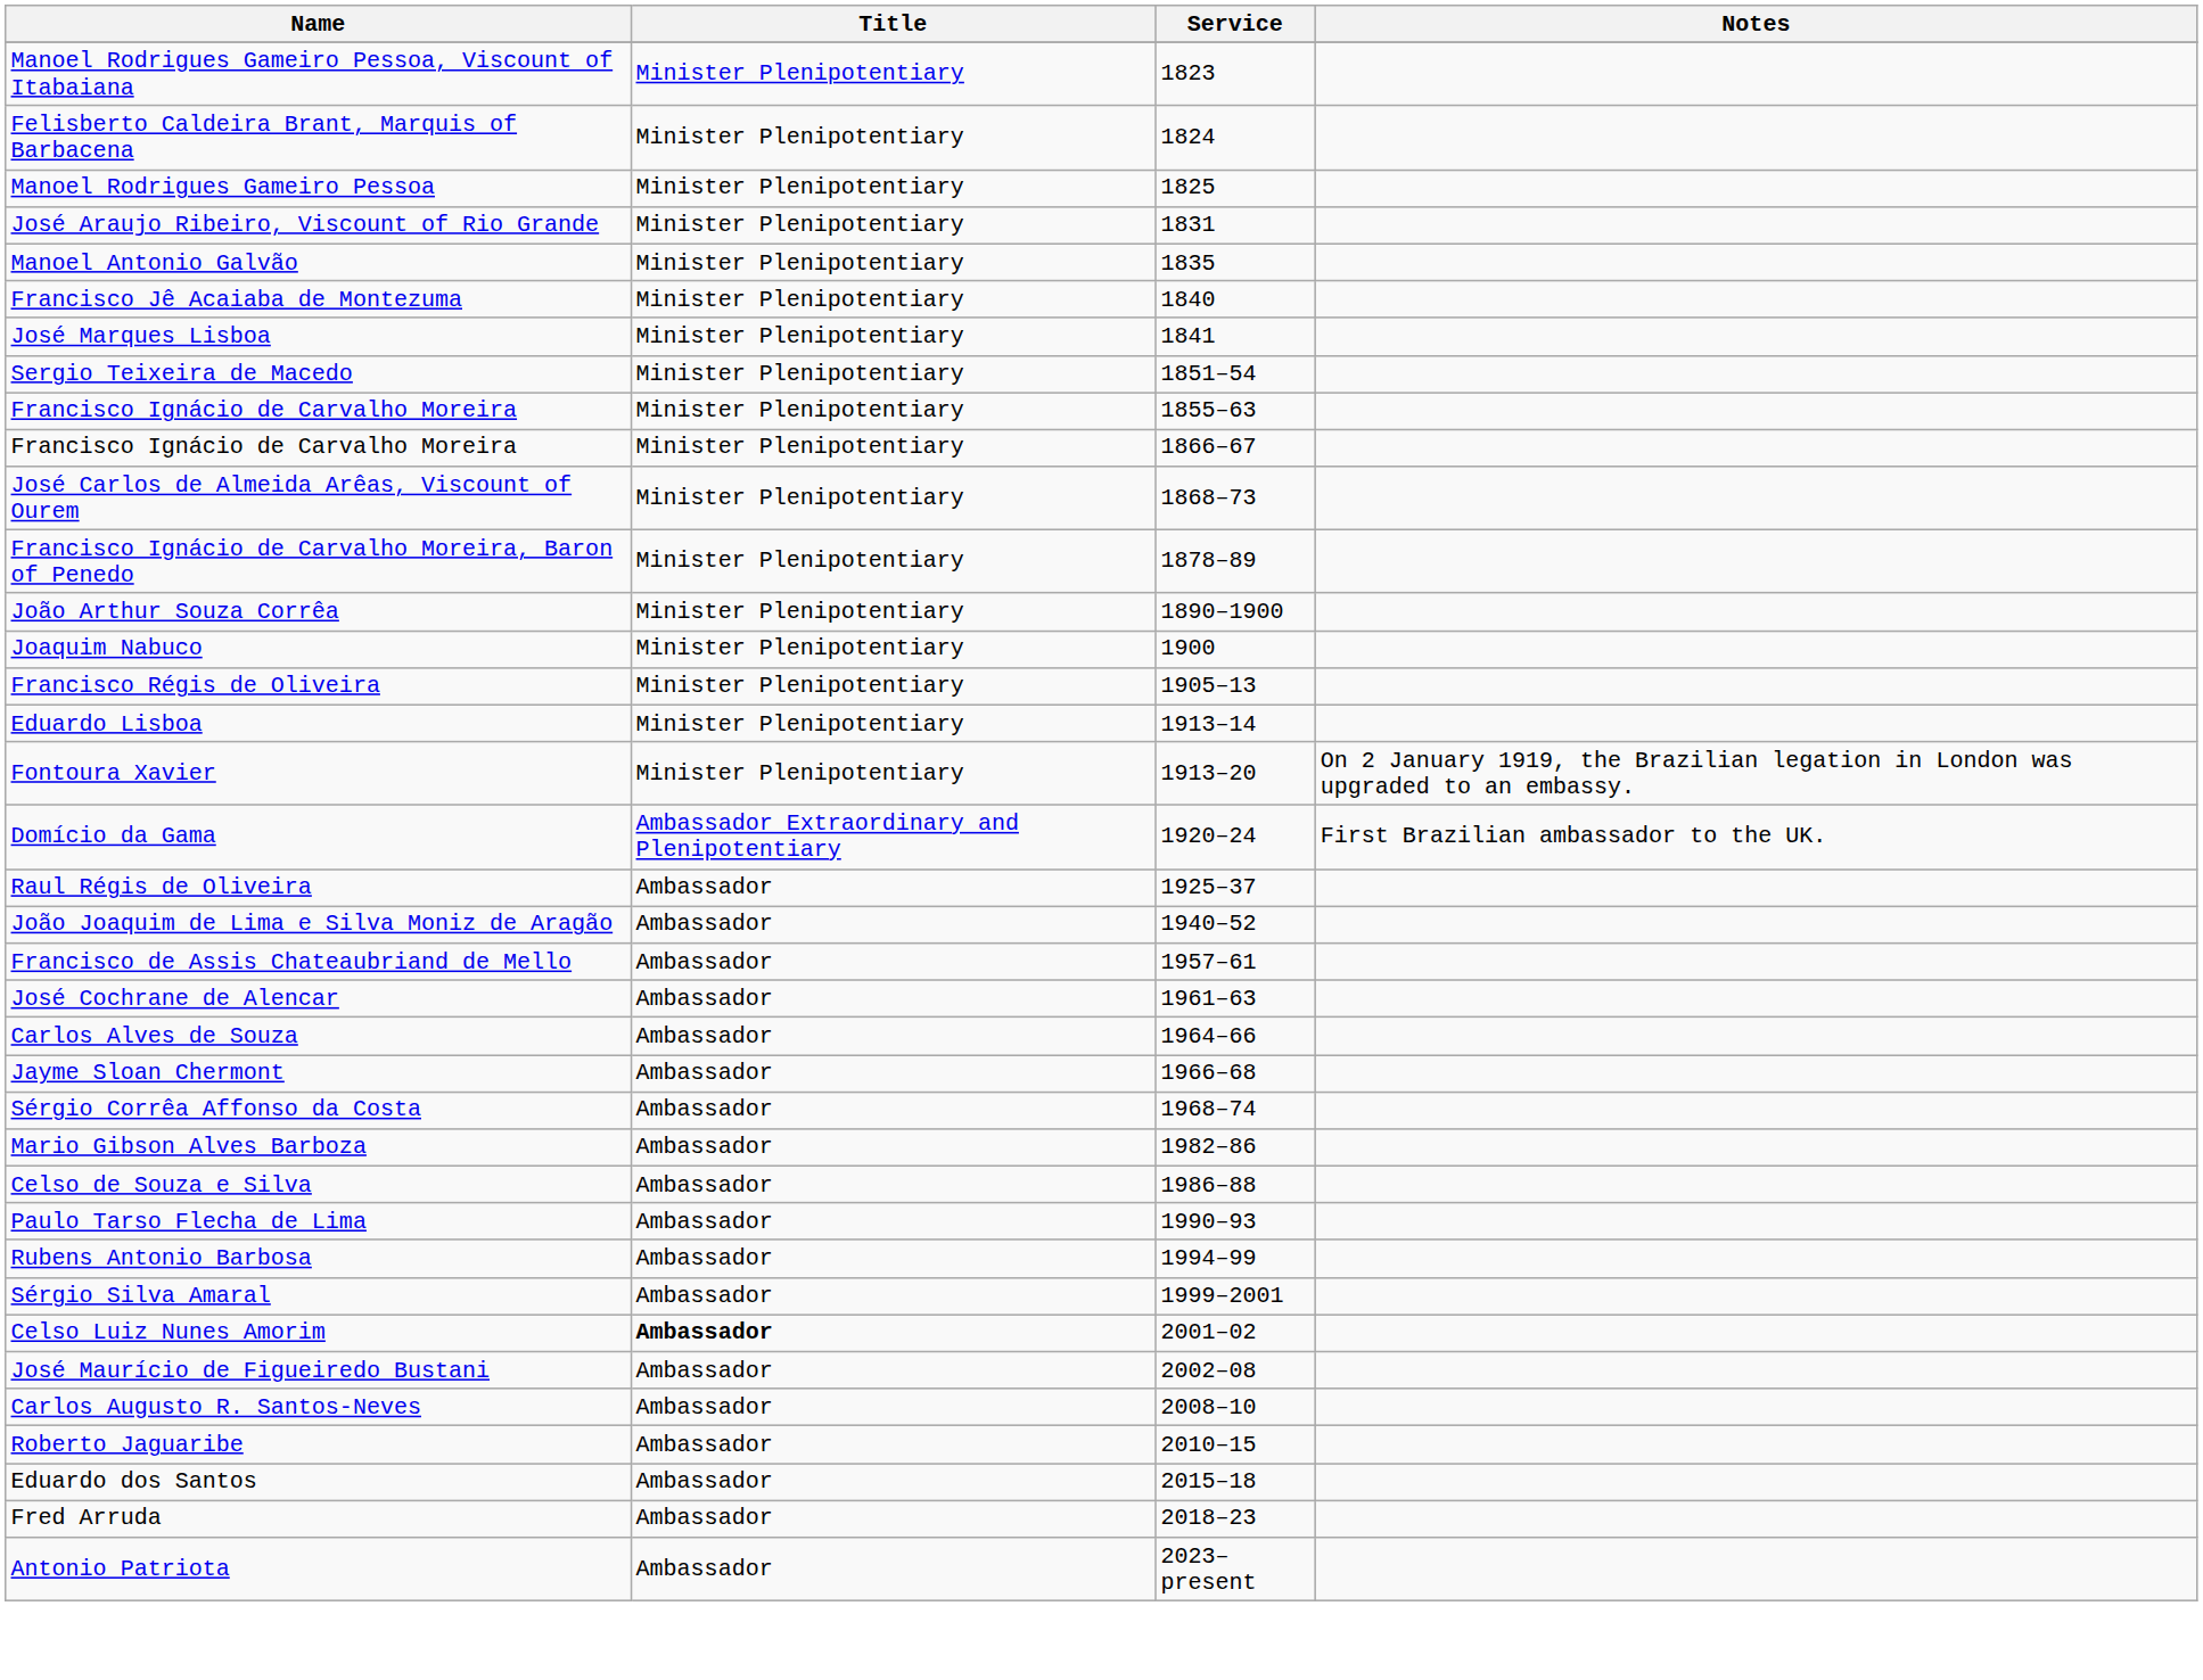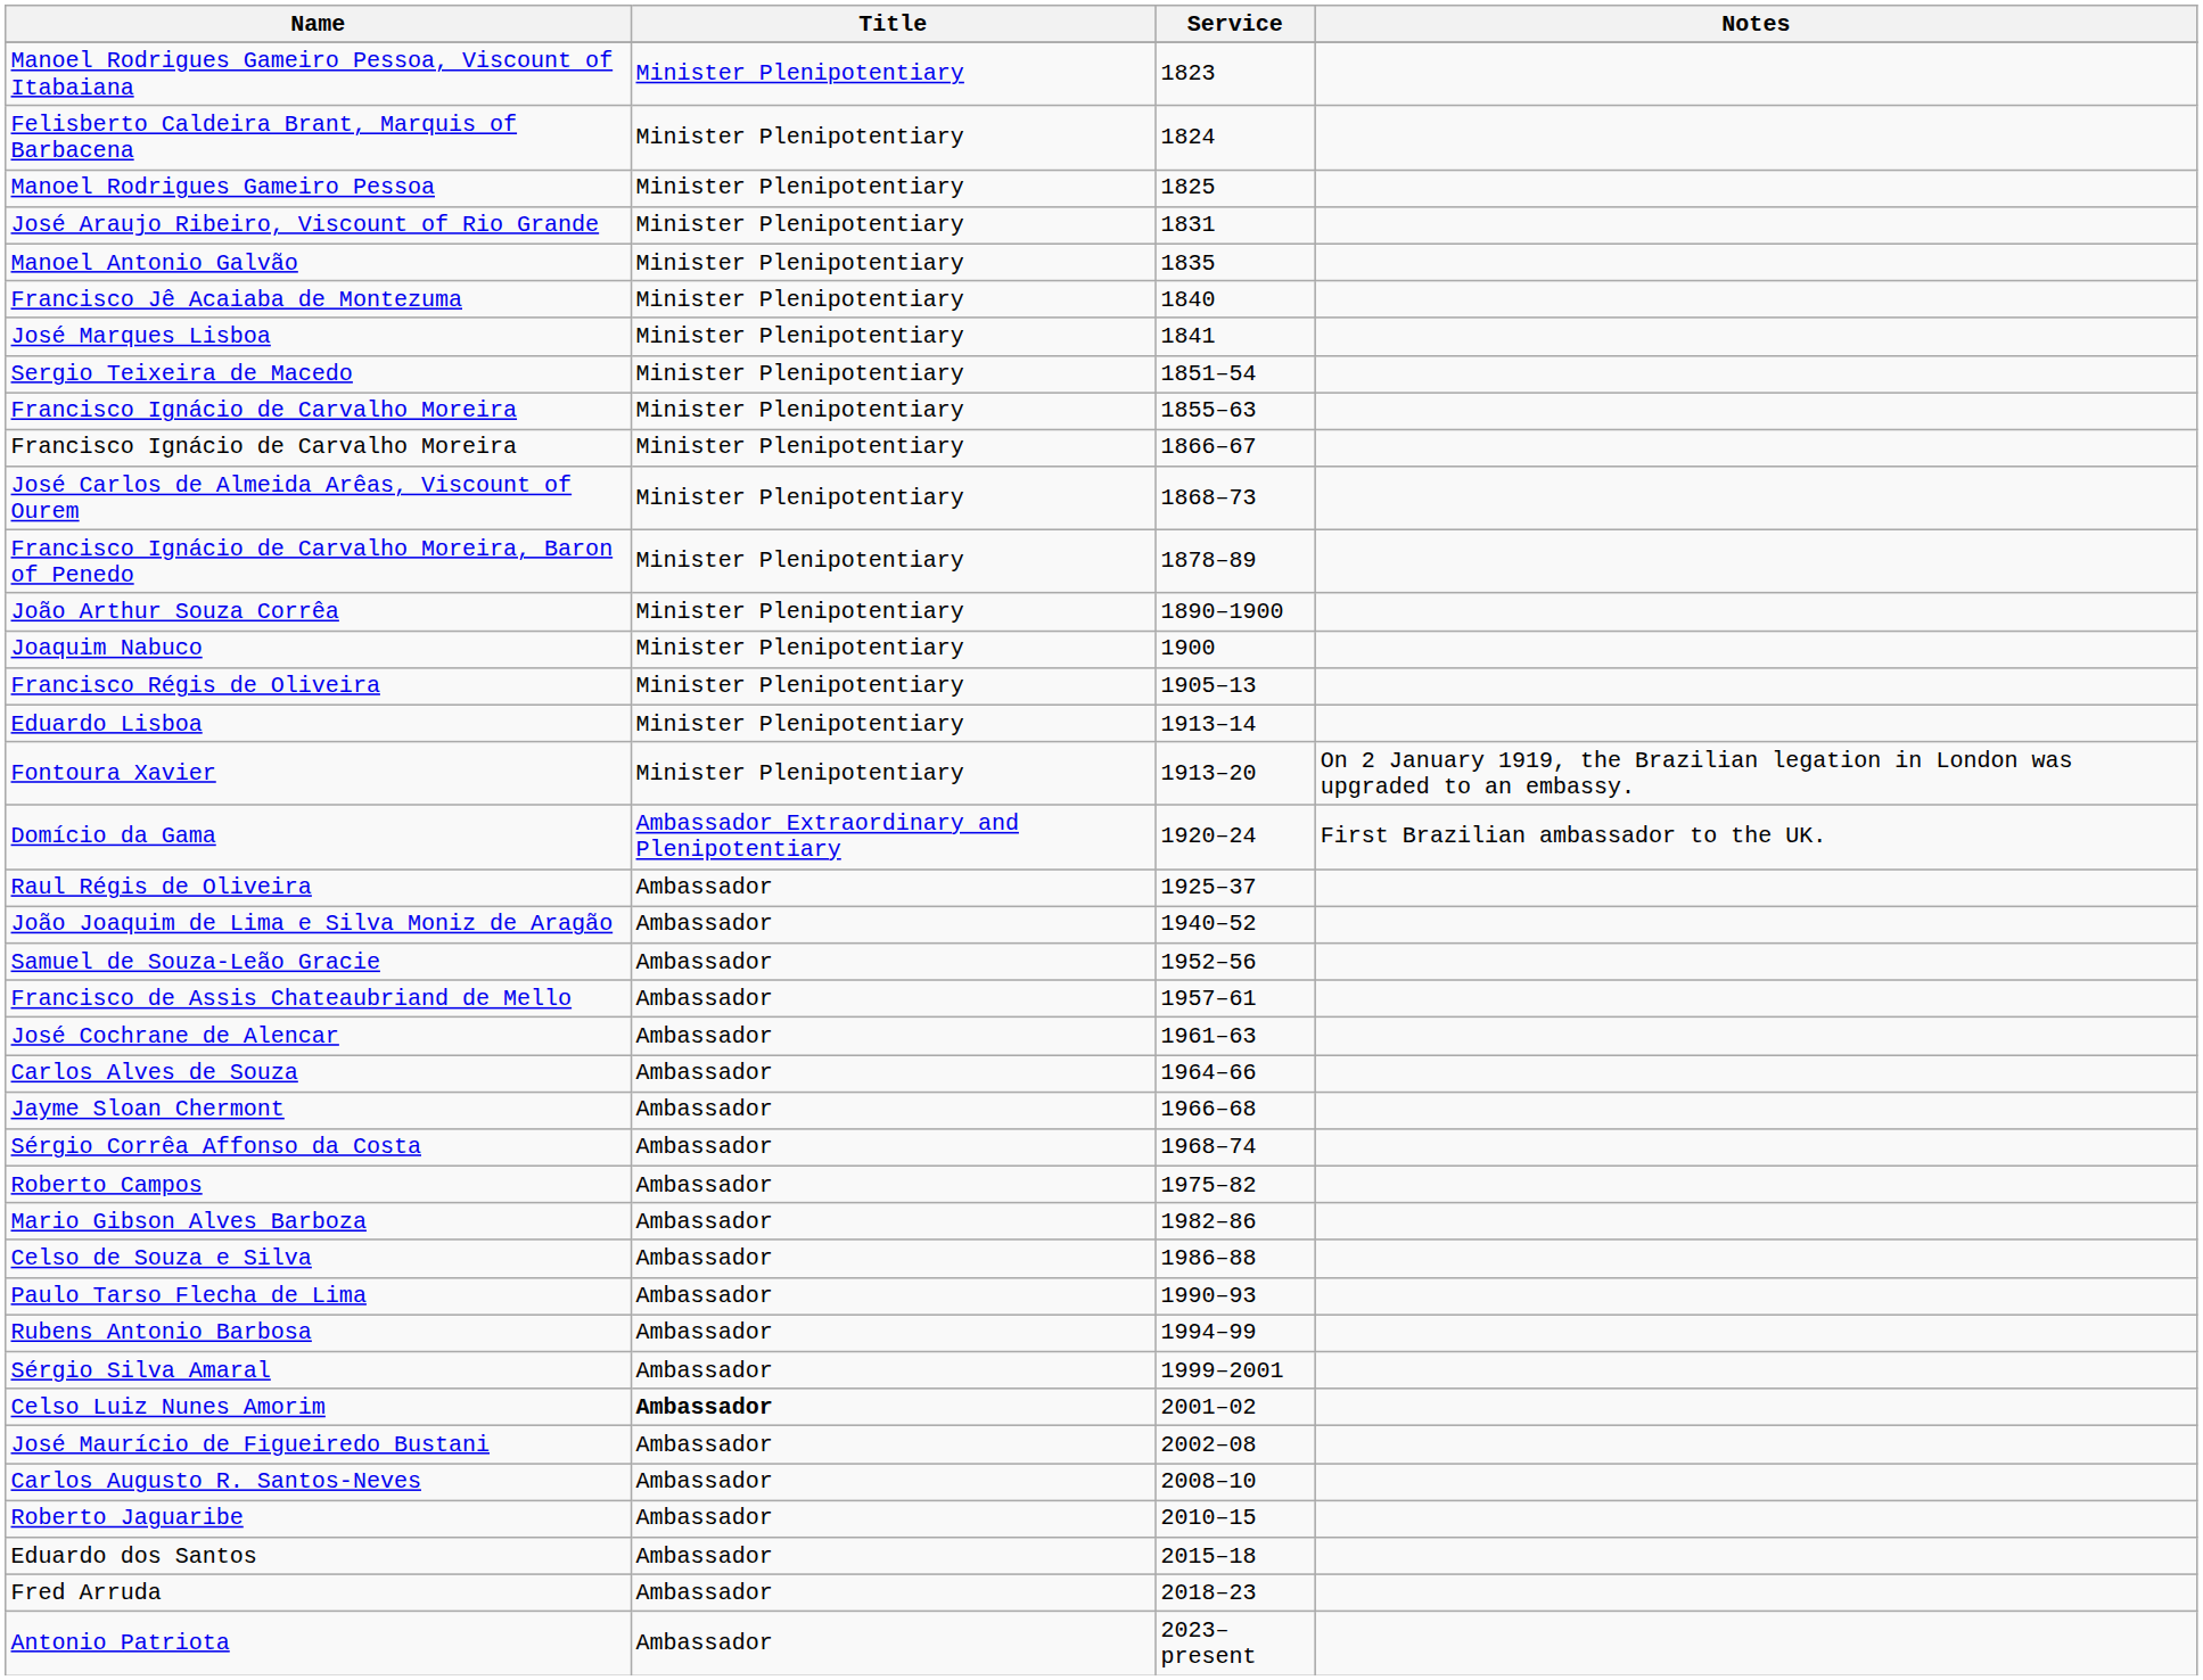 <table class=wikitable>
 <tr valign=bottom>
 <th>Name</th>
 <th>Title</th>
 <th>Service</th>
 <th>Notes</th>
 </tr>
 <tr>
 </tr>
 <tr>
 <td><a href='#'>Manoel Rodrigues Gameiro Pessoa, Viscount of Itabaiana</a></td>
 <td><a href='#'>Minister Plenipotentiary</a></td>
 <td>1823</td>
 <td></td>
 </tr>
 <tr>
 <td><a href='#'>Felisberto Caldeira Brant, Marquis of Barbacena</a></td>
 <td>Minister Plenipotentiary</td>
 <td>1824</td>
 <td></td>
 </tr>
 <tr>
 <td><a href='#'>Manoel Rodrigues Gameiro Pessoa</a></td>
 <td>Minister Plenipotentiary</td>
 <td>1825</td>
 <td></td>
 </tr>
 <tr>
 <td><a href='#'>José Araujo Ribeiro, Viscount of Rio Grande</a></td>
 <td>Minister Plenipotentiary</td>
 <td>1831</td>
 <td></td>
 </tr>
 <tr>
 <td><a href='#'>Manoel Antonio Galvão</a></td>
 <td>Minister Plenipotentiary</td>
 <td>1835</td>
 <td></td>
 </tr>
 <tr>
 <td><a href='#'>Francisco Jê Acaiaba de Montezuma</a></td>
 <td>Minister Plenipotentiary</td>
 <td>1840</td>
 <td></td>
 </tr>
 <tr>
 <td><a href='#'>José Marques Lisboa</a></td>
 <td>Minister Plenipotentiary</td>
 <td>1841</td>
 <td></td>
 </tr>
 <tr>
 <td><a href='#'>Sergio Teixeira de Macedo</a></td>
 <td>Minister Plenipotentiary</td>
 <td>1851–54</td>
 <td></td>
 </tr>
 <tr>
 <td><a href='#'>Francisco Ignácio de Carvalho Moreira</a></td>
 <td>Minister Plenipotentiary</td>
 <td>1855–63</td>
 <td></td>
 </tr>
 <tr>
 <td>Francisco Ignácio de Carvalho Moreira</td>
 <td>Minister Plenipotentiary</td>
 <td>1866–67</td>
 <td></td>
 </tr>
 <tr>
 <td><a href='#'>José Carlos de Almeida Arêas, Viscount of Ourem</a></td>
 <td>Minister Plenipotentiary</td>
 <td>1868–73</td>
 <td></td>
 </tr>
 <tr>
 <td><a href='#'>Francisco Ignácio de Carvalho Moreira, Baron of Penedo</a></td>
 <td>Minister Plenipotentiary</td>
 <td>1878–89</td>
 <td></td>
 </tr>
 <tr>
 <td><a href='#'>João Arthur Souza Corrêa</a></td>
 <td>Minister Plenipotentiary</td>
 <td>1890–1900</td>
 <td></td>
 </tr>
 <tr>
 <td><a href='#'>Joaquim Nabuco</a></td>
 <td>Minister Plenipotentiary</td>
 <td>1900</td>
 <td></td>
 </tr>
 <tr>
 <td><a href='#'>Francisco Régis de Oliveira</a></td>
 <td>Minister Plenipotentiary</td>
 <td>1905–13</td>
 <td></td>
 </tr>
 <tr>
 <td><a href='#'>Eduardo Lisboa</a></td>
 <td>Minister Plenipotentiary</td>
 <td>1913–14</td>
 <td></td>
 </tr>
 <tr>
 <td><a href='#'>Fontoura Xavier</a></td>
 <td>Minister Plenipotentiary</td>
 <td>1913–20</td>
 <td>On 2 January 1919, the Brazilian legation in London was upgraded to an embassy.</td>
 </tr>
 <tr>
 <td><a href='#'>Domício da Gama</a></td>
 <td><a href='#'>Ambassador Extraordinary and Plenipotentiary</a></td>
 <td>1920–24</td>
 <td>First Brazilian ambassador to the UK.</td>
 </tr>
 <tr>
 <td><a href='#'>Raul Régis de Oliveira</a></td>
 <td>Ambassador</td>
 <td>1925–37</td>
 <td></td>
 </tr>
 <tr>
 <td><a href='#'>João Joaquim de Lima e Silva Moniz de Aragão</a></td>
 <td>Ambassador</td>
 <td>1940–52</td>
 <td></td>
 </tr>
 <tr>
+<td><a href='#'>Samuel de Souza-Leão Gracie</a></td>
+<td>Ambassador</td>
+<td>1952–56</td>
+<td></td>
+</tr>
+<tr>
 <td><a href='#'>Francisco de Assis Chateaubriand de Mello</a></td>
 <td>Ambassador</td>
 <td>1957–61</td>
 <td></td>
 </tr>
 <tr>
 <td><a href='#'>José Cochrane de Alencar</a></td>
 <td>Ambassador</td>
 <td>1961–63</td>
 <td></td>
 </tr>
 <tr>
 <td><a href='#'>Carlos Alves de Souza</a></td>
 <td>Ambassador</td>
 <td>1964–66</td>
 <td></td>
 </tr>
 <tr>
 <td><a href='#'>Jayme Sloan Chermont</a></td>
 <td>Ambassador</td>
 <td>1966–68</td>
 <td></td>
 </tr>
 <tr>
 <td><a href='#'>Sérgio Corrêa Affonso da Costa</a></td>
 <td>Ambassador</td>
 <td>1968–74</td>
+<td></td>
+</tr>
+<tr>
+<td><a href='#'>Roberto Campos</a></td>
+<td>Ambassador</td>
+<td>1975–82</td>
 <td></td>
 </tr>
 <tr>
 <td><a href='#'>Mario Gibson Alves Barboza</a></td>
 <td>Ambassador</td>
 <td>1982–86</td>
 <td></td>
 </tr>
 <tr>
 <td><a href='#'>Celso de Souza e Silva</a></td>
 <td>Ambassador</td>
 <td>1986–88</td>
 <td></td>
 </tr>
 <tr>
 <td><a href='#'>Paulo Tarso Flecha de Lima</a></td>
 <td>Ambassador</td>
 <td>1990–93</td>
 <td></td>
 </tr>
 <tr>
 <td><a href='#'>Rubens Antonio Barbosa</a></td>
 <td>Ambassador</td>
 <td>1994–99</td>
 <td></td>
 </tr>
 <tr>
 <td><a href='#'>Sérgio Silva Amaral</a></td>
 <td>Ambassador</td>
 <td>1999–2001</td>
 <td></td>
 </tr>
 <tr>
 <td><a href='#'>Celso Luiz Nunes Amorim</a></td>
 <td><strong>Ambassador</strong></td>
 <td>2001–02</td>
 <td></td>
 </tr>
 <tr>
 <td><a href='#'>José Maurício de Figueiredo Bustani</a></td>
 <td>Ambassador</td>
 <td>2002–08</td>
 <td></td>
 </tr>
 <tr>
 <td><a href='#'>Carlos Augusto R. Santos-Neves</a></td>
 <td>Ambassador</td>
 <td>2008–10</td>
 <td></td>
 </tr>
 <tr>
 <td><a href='#'>Roberto Jaguaribe</a></td>
 <td>Ambassador</td>
 <td>2010–15</td>
 <td></td>
 </tr>
 <tr>
 <td>Eduardo dos Santos</td>
 <td>Ambassador</td>
 <td>2015–18</td>
 <td></td>
 </tr>
 <tr>
 <td>Fred Arruda</td>
 <td>Ambassador</td>
 <td>2018–23</td>
 <td></td>
 </tr>
 <tr>
 <td><a href='#'>Antonio Patriota</a></td>
 <td>Ambassador</td>
 <td>2023–present</td>
 </tr>
 </table>
